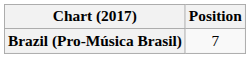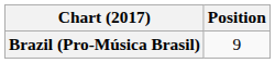 <table class="wikitable plainrowheaders">
 <tr>
 <th scope="col">Chart (2017)</th>
 <th scope="col">Position</th>
 </tr>
 <tr>
 <th scope="row">Brazil (Pro-Música Brasil)</th>
-<td style="text-align:center;">7</td>
+<td style="text-align:center;">9</td>
 </tr>
 </table>
